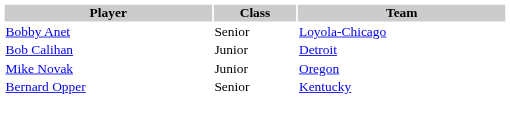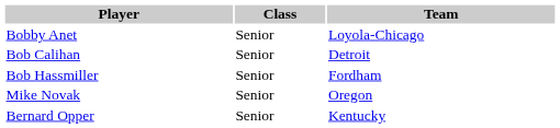 <table style="width:600px" "border:'1' 'solid' 'gray'">
 <tr>
 <th bgcolor="#CCCCCC" style="width:40%">Player</th>
 <th bgcolor="#CCCCCC" style="width:16%">Class</th>
 <th bgcolor="#CCCCCC" style="width:40%">Team</th>
 </tr>
 <tr>
 <td><a href='#'>Bobby Anet</a></td>
 <td>Senior</td>
 <td><a href='#'>Loyola-Chicago</a></td>
 </tr>
 <tr>
 <td><a href='#'>Bob Calihan</a></td>
-<td>Junior</td>
+<td>Senior</td>
 <td><a href='#'>Detroit</a></td>
 </tr>
 <tr>
+<td><a href='#'>Bob Hassmiller</a></td>
+<td>Senior</td>
+<td><a href='#'>Fordham</a></td>
+</tr>
+<tr>
 <td><a href='#'>Mike Novak</a></td>
-<td>Junior</td>
+<td>Senior</td>
 <td><a href='#'>Oregon</a></td>
 </tr>
 <tr>
 <td><a href='#'>Bernard Opper</a></td>
 <td>Senior</td>
 <td><a href='#'>Kentucky</a></td>
 </tr>
 </table>
